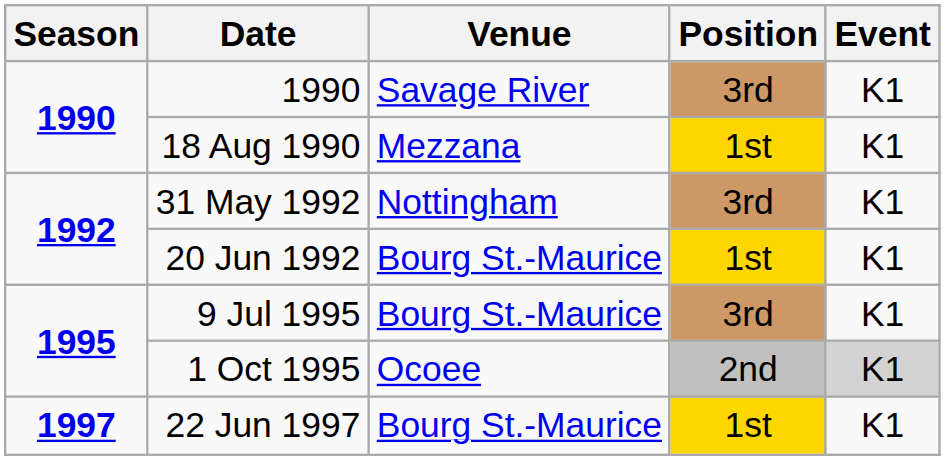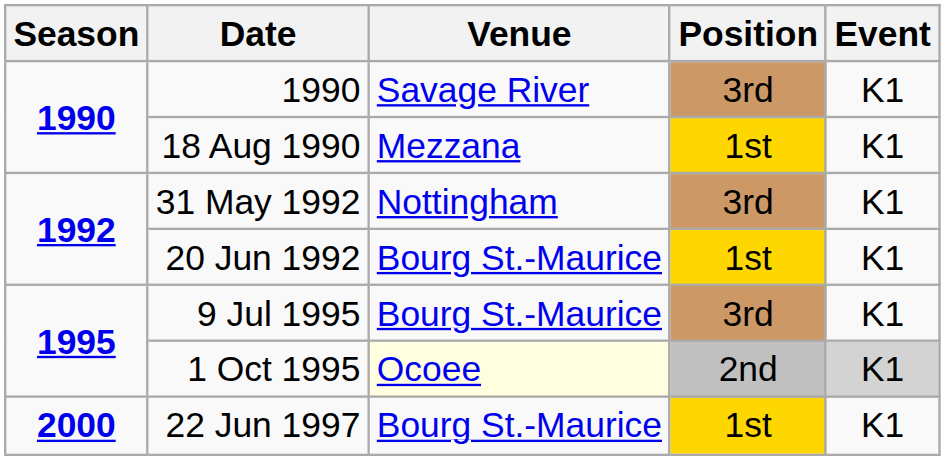 <table class="wikitable" style="text-align:center; font-size:95%;">
 <tr>
 <th>Season</th>
 <th>Date</th>
 <th>Venue</th>
 <th>Position</th>
 <th>Event</th>
 </tr>
 <tr>
 <td rowspan=2><strong><a href='#'>1990</a></strong></td>
 <td align=right>1990</td>
 <td align=left><a href='#'>Savage River</a></td>
 <td bgcolor=cc9966>3rd</td>
 <td>K1</td>
 </tr>
 <tr>
 <td align=right>18 Aug 1990</td>
 <td align=left><a href='#'>Mezzana</a></td>
 <td bgcolor=gold>1st</td>
 <td>K1</td>
 </tr>
 <tr>
 <td rowspan=2><strong><a href='#'>1992</a></strong></td>
 <td align=right>31 May 1992</td>
 <td align=left><a href='#'>Nottingham</a></td>
 <td bgcolor=cc9966>3rd</td>
 <td>K1</td>
 </tr>
 <tr>
 <td align=right>20 Jun 1992</td>
 <td align=left><a href='#'>Bourg St.-Maurice</a></td>
 <td bgcolor=gold>1st</td>
 <td>K1</td>
 </tr>
 <tr>
 <td rowspan=2><strong><a href='#'>1995</a></strong></td>
 <td align=right>9 Jul 1995</td>
 <td align=left><a href='#'>Bourg St.-Maurice</a></td>
 <td bgcolor=cc9966>3rd</td>
 <td>K1</td>
 </tr>
 <tr>
 <td align=right>1 Oct 1995</td>
-<td align=left><a href='#'>Ocoee</a></td>
+<td align=left style="background: lightyellow;"><a href='#'>Ocoee</a></td>
 <td bgcolor=silver>2nd</td>
 <td style="background: lightgrey;">K1</td>
 </tr>
 <tr>
-<td><strong><a href='#'>1997</a></strong></td>
+<td><strong><a href='#'>2000</a></strong></td>
 <td align=right>22 Jun 1997</td>
 <td align=left><a href='#'>Bourg St.-Maurice</a></td>
 <td bgcolor=gold>1st</td>
 <td>K1</td>
 </tr>
 </table>
